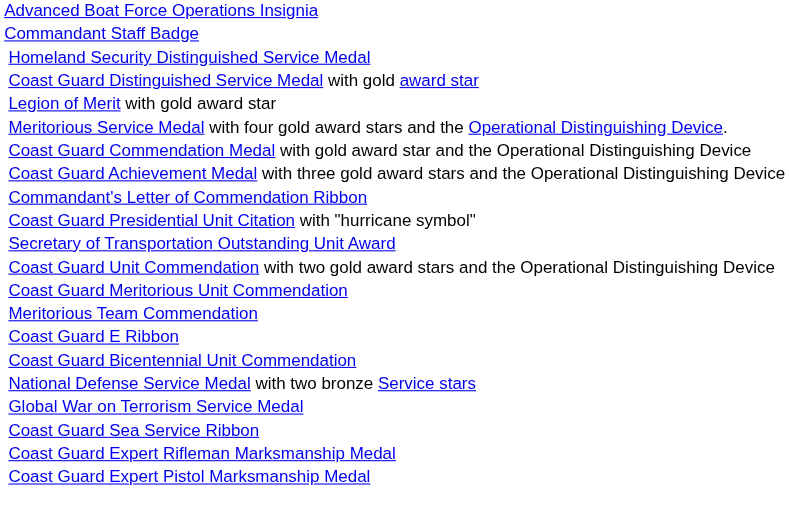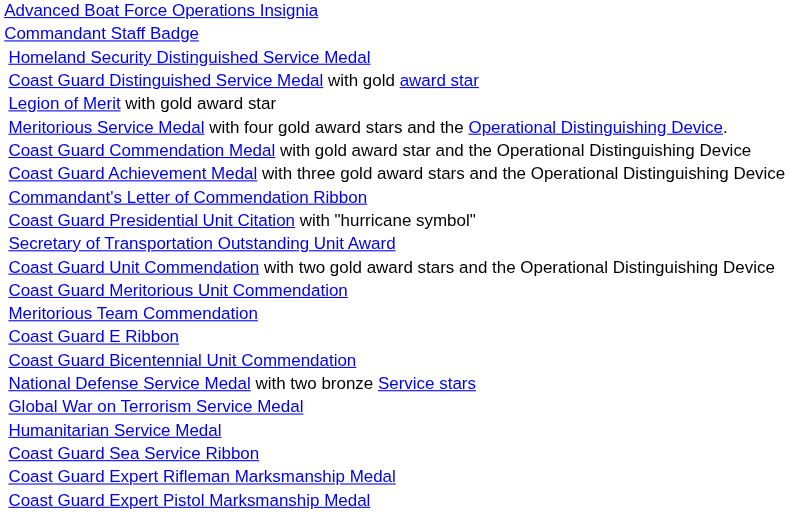 <table>
 <tr>
 <td colspan="2"> <a href='#'>Advanced Boat Force Operations Insignia</a><br></td>
 </tr>
 <tr>
 <td colspan="2"> <a href='#'>Commandant Staff Badge</a></td>
 </tr>
 <tr>
 <td></td>
 <td><a href='#'>Homeland Security Distinguished Service Medal</a></td>
 </tr>
 <tr>
 <td></td>
 <td><a href='#'>Coast Guard Distinguished Service Medal</a> with gold <a href='#'>award star</a></td>
 </tr>
 <tr>
 <td></td>
 <td><a href='#'>Legion of Merit</a> with gold award star</td>
 </tr>
 <tr>
 <td></td>
 <td><a href='#'>Meritorious Service Medal</a> with four gold award stars and the <a href='#'>Operational Distinguishing Device</a>.</td>
 </tr>
 <tr>
 <td></td>
 <td><a href='#'>Coast Guard Commendation Medal</a> with gold award star and the Operational Distinguishing Device</td>
 </tr>
 <tr>
 <td></td>
 <td><a href='#'>Coast Guard Achievement Medal</a> with three gold award stars and the Operational Distinguishing Device</td>
 </tr>
 <tr>
 <td></td>
 <td><a href='#'>Commandant's Letter of Commendation Ribbon</a></td>
 </tr>
 <tr>
 <td></td>
 <td><a href='#'>Coast Guard Presidential Unit Citation</a> with "hurricane symbol"</td>
 </tr>
 <tr>
 <td></td>
 <td><a href='#'>Secretary of Transportation Outstanding Unit Award</a></td>
 </tr>
 <tr>
 <td></td>
 <td><a href='#'>Coast Guard Unit Commendation</a> with two gold award stars and the Operational Distinguishing Device</td>
 </tr>
 <tr>
 <td></td>
 <td><a href='#'>Coast Guard Meritorious Unit Commendation</a></td>
 </tr>
 <tr>
 <td></td>
 <td><a href='#'>Meritorious Team Commendation</a></td>
 </tr>
 <tr>
 <td></td>
 <td><a href='#'>Coast Guard E Ribbon</a></td>
 </tr>
 <tr>
 <td></td>
 <td><a href='#'>Coast Guard Bicentennial Unit Commendation</a></td>
 </tr>
 <tr>
 <td></td>
 <td><a href='#'>National Defense Service Medal</a> with two bronze <a href='#'>Service stars</a></td>
 </tr>
 <tr>
 <td></td>
 <td><a href='#'>Global War on Terrorism Service Medal</a></td>
 </tr>
 <tr>
 <td></td>
+<td><a href='#'>Humanitarian Service Medal</a></td>
+</tr>
+<tr>
+<td></td>
 <td><a href='#'>Coast Guard Sea Service Ribbon</a></td>
 </tr>
 <tr>
 <td></td>
 <td><a href='#'>Coast Guard Expert Rifleman Marksmanship Medal</a></td>
 </tr>
 <tr>
 <td></td>
 <td><a href='#'>Coast Guard Expert Pistol Marksmanship Medal</a></td>
 </tr>
 </table>
